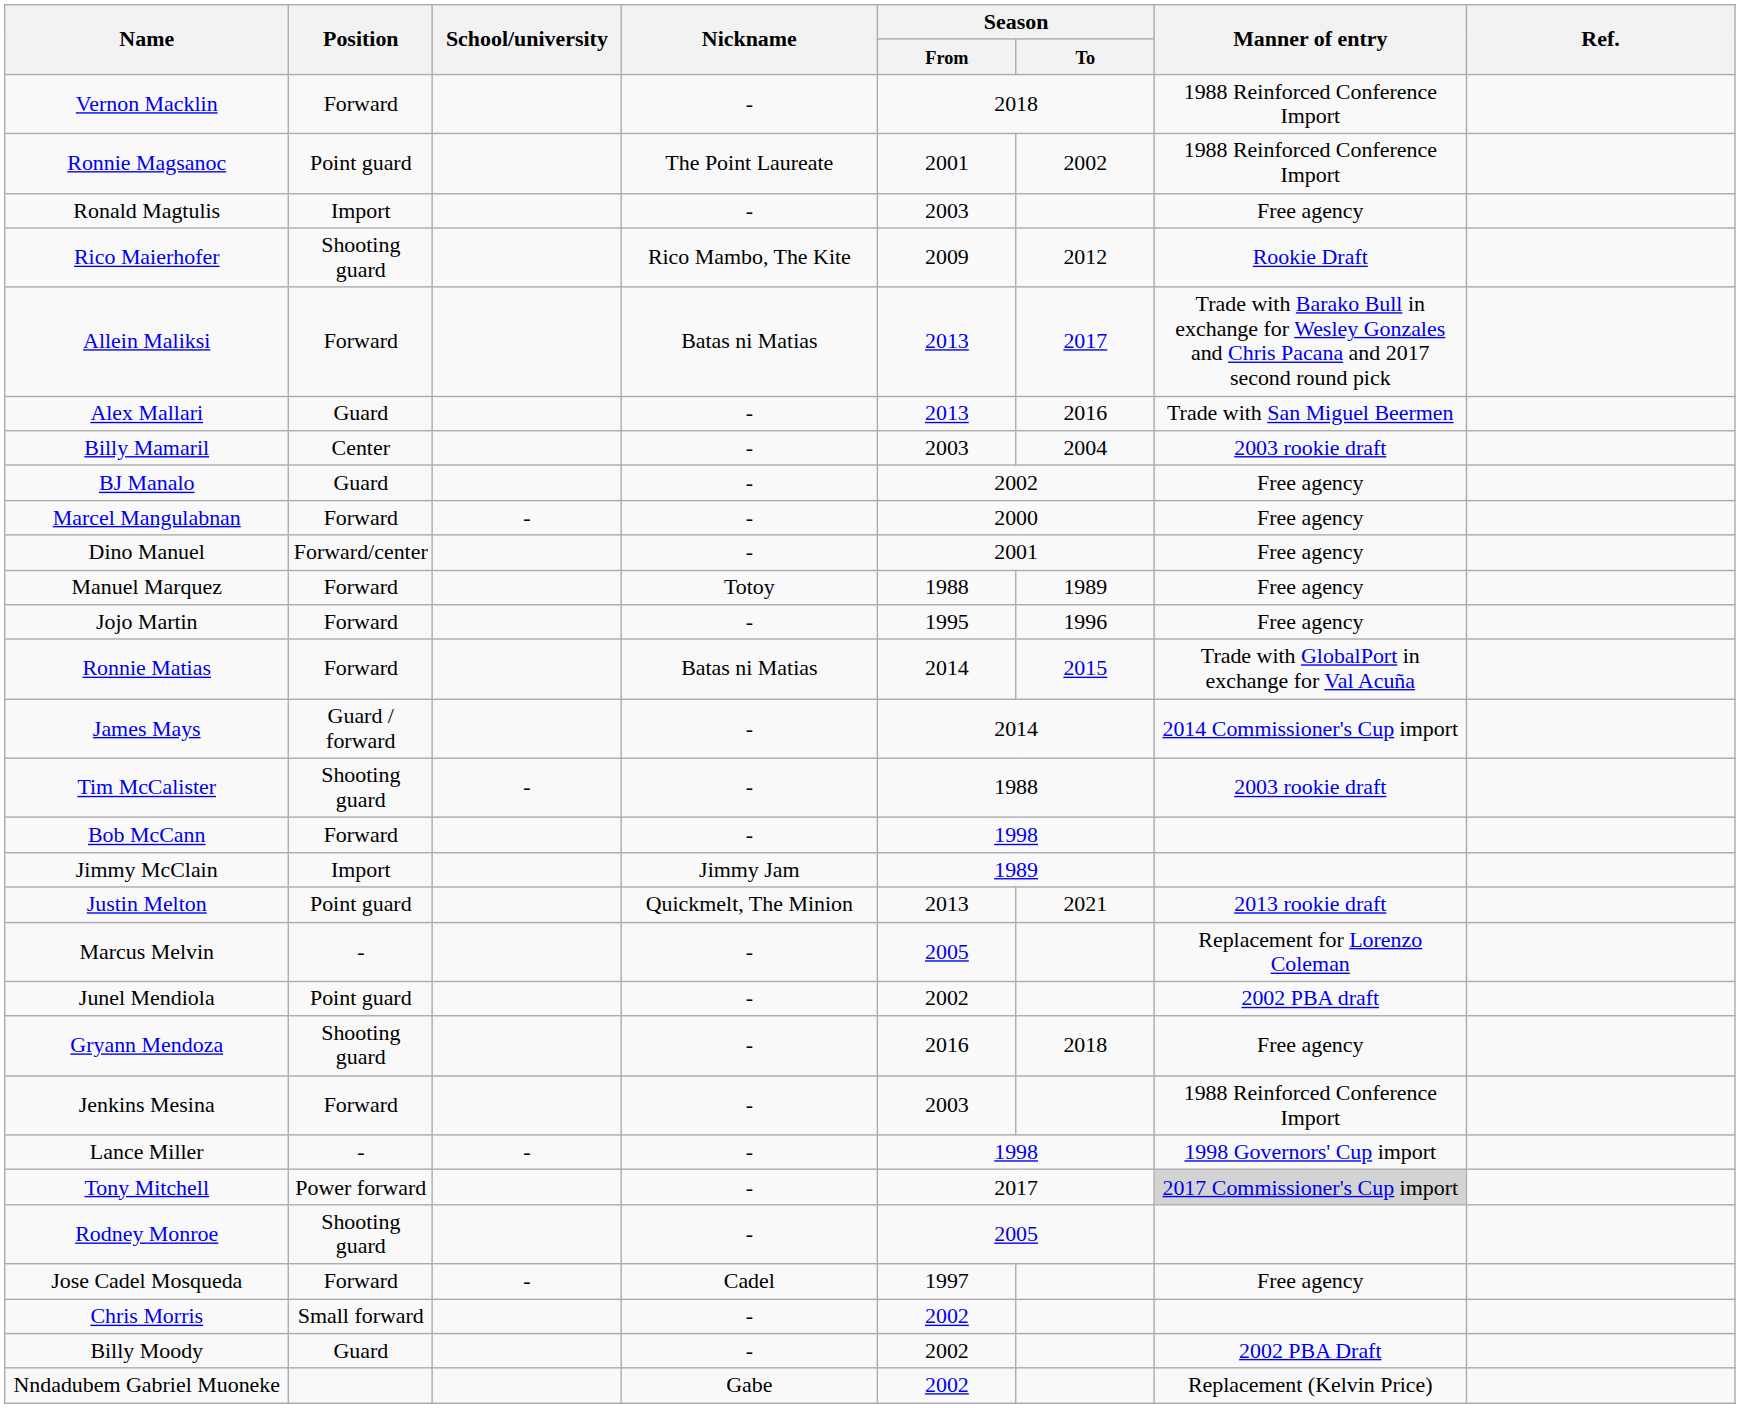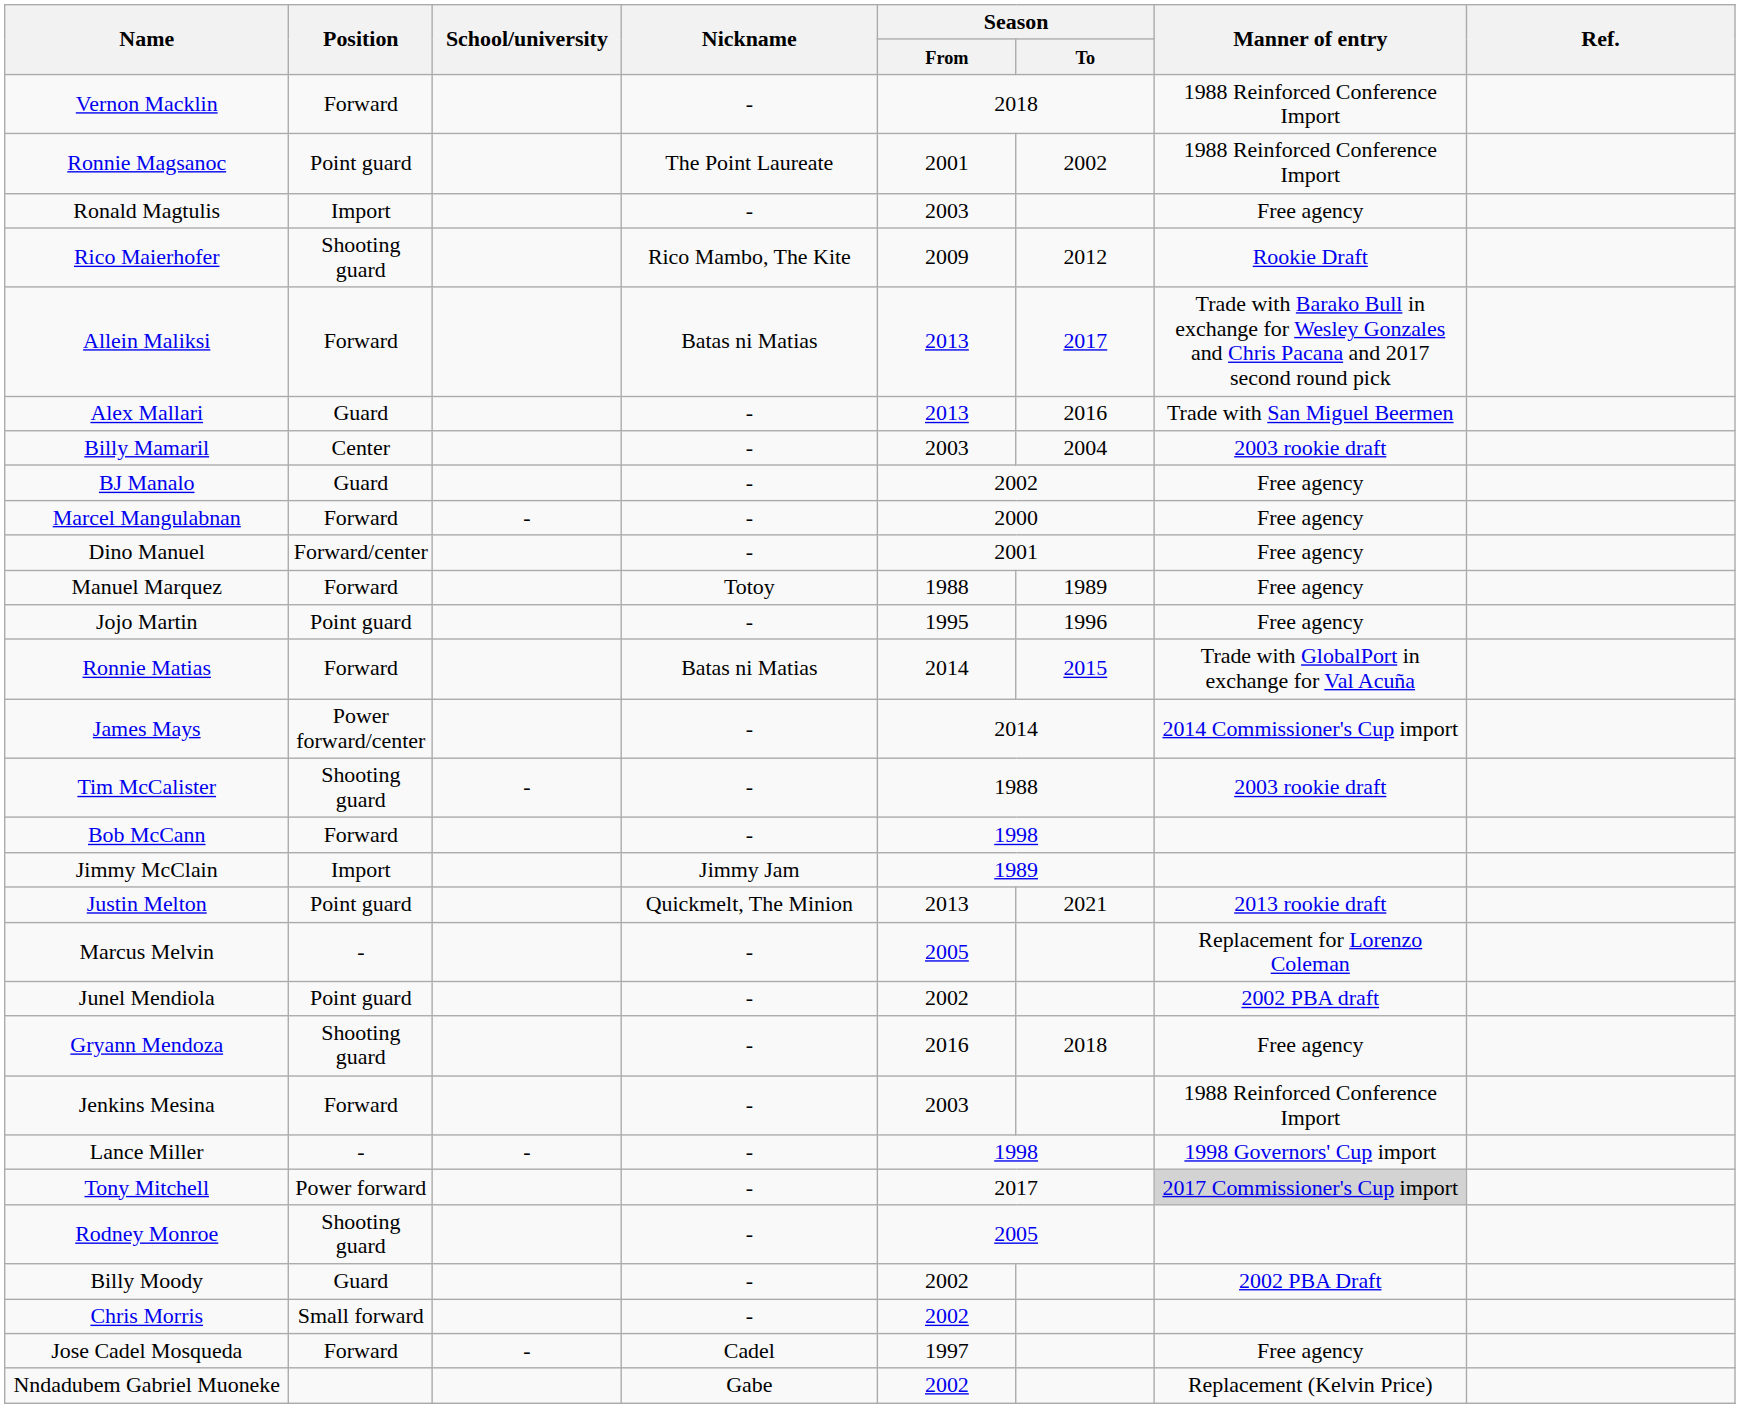 <table class="wikitable sortable" style="text-align:center" width="100%">
 <tr>
 <th style="width:200px;" rowspan="2">Name</th>
 <th style="width:80px;" rowspan="2">Position</th>
 <th style="width:130px;" rowspan="2">School/university</th>
 <th style="width:180px;" rowspan="2">Nickname</th>
 <th style="width:130px; text-align:center;" colspan="2">Season</th>
 <th style="width:220px; text-align:center;" rowspan="2">Manner of entry</th>
 <th rowspan="2" class=unsortable>Ref.</th>
 </tr>
 <tr>
 <th style="width:8%; text-align:center;"><small>From</small></th>
 <th style="width:8%; text-align:center;"><small>To</small></th>
 </tr>
 <tr>
 <td><a href='#'>Vernon Macklin</a></td>
 <td>Forward</td>
 <td></td>
 <td>-</td>
 <td colspan="2">2018</td>
 <td>1988 Reinforced Conference Import</td>
 <td></td>
 </tr>
 <tr>
 <td><a href='#'>Ronnie Magsanoc</a></td>
 <td>Point guard</td>
 <td></td>
 <td>The Point Laureate</td>
 <td>2001</td>
 <td>2002</td>
 <td>1988 Reinforced Conference Import</td>
 <td></td>
 </tr>
 <tr>
 <td>Ronald Magtulis</td>
 <td>Import</td>
 <td></td>
 <td>-</td>
 <td>2003</td>
 <td></td>
 <td>Free agency</td>
 <td></td>
 </tr>
 <tr>
 <td><a href='#'>Rico Maierhofer</a></td>
 <td>Shooting guard</td>
 <td></td>
 <td>Rico Mambo, The Kite</td>
 <td>2009</td>
 <td>2012</td>
 <td><a href='#'>Rookie Draft</a></td>
 <td></td>
 </tr>
 <tr>
 <td><a href='#'>Allein Maliksi</a></td>
 <td>Forward</td>
 <td></td>
 <td>Batas ni Matias</td>
 <td><a href='#'>2013</a></td>
 <td><a href='#'>2017</a></td>
 <td>Trade with <a href='#'>Barako Bull</a> in exchange for <a href='#'>Wesley Gonzales</a> and <a href='#'>Chris Pacana</a> and 2017 second round pick</td>
 <td></td>
 </tr>
 <tr>
 <td><a href='#'>Alex Mallari</a></td>
 <td>Guard</td>
 <td></td>
 <td>-</td>
 <td><a href='#'>2013</a></td>
 <td>2016</td>
 <td>Trade with <a href='#'>San Miguel Beermen</a></td>
 <td></td>
 </tr>
 <tr>
 <td><a href='#'>Billy Mamaril</a></td>
 <td>Center</td>
 <td></td>
 <td>-</td>
 <td>2003</td>
 <td>2004</td>
 <td><a href='#'>2003 rookie draft</a></td>
 <td></td>
 </tr>
 <tr>
 <td><a href='#'>BJ Manalo</a></td>
 <td>Guard</td>
 <td></td>
 <td>-</td>
 <td colspan="2">2002</td>
 <td>Free agency</td>
 <td></td>
 </tr>
 <tr>
 <td><a href='#'>Marcel Mangulabnan</a></td>
 <td>Forward</td>
 <td>-</td>
 <td>-</td>
 <td colspan="2">2000</td>
 <td>Free agency</td>
 <td></td>
 </tr>
 <tr>
 <td>Dino Manuel</td>
 <td>Forward/center</td>
 <td></td>
 <td>-</td>
 <td colspan="2">2001</td>
 <td>Free agency</td>
 <td></td>
 </tr>
 <tr>
 <td>Manuel Marquez</td>
 <td>Forward</td>
 <td></td>
 <td>Totoy</td>
 <td>1988</td>
 <td>1989</td>
 <td>Free agency</td>
 <td></td>
 </tr>
 <tr>
 <td>Jojo Martin</td>
-<td>Forward</td>
+<td>Point guard</td>
 <td></td>
 <td>-</td>
 <td>1995</td>
 <td>1996</td>
 <td>Free agency</td>
 <td></td>
 </tr>
 <tr>
 <td><a href='#'>Ronnie Matias</a></td>
 <td>Forward</td>
 <td></td>
 <td>Batas ni Matias</td>
 <td>2014</td>
 <td><a href='#'>2015</a></td>
 <td>Trade with <a href='#'>GlobalPort</a> in exchange for <a href='#'>Val Acuña</a></td>
 <td></td>
 </tr>
 <tr>
 <td><a href='#'>James Mays</a></td>
-<td>Guard / forward</td>
+<td>Power forward/center</td>
 <td></td>
 <td>-</td>
 <td colspan="2">2014</td>
 <td><a href='#'>2014 Commissioner's Cup</a> import</td>
 <td></td>
 </tr>
 <tr>
 <td><a href='#'>Tim McCalister</a></td>
 <td>Shooting guard</td>
 <td>-</td>
 <td>-</td>
 <td colspan="2">1988</td>
 <td><a href='#'>2003 rookie draft</a></td>
 <td></td>
 </tr>
 <tr>
 <td><a href='#'>Bob McCann</a></td>
 <td>Forward</td>
 <td></td>
 <td>-</td>
 <td colspan="2"><a href='#'>1998</a></td>
 <td></td>
 <td></td>
 </tr>
 <tr>
 <td>Jimmy McClain</td>
 <td>Import</td>
 <td></td>
 <td>Jimmy Jam</td>
 <td colspan="2"><a href='#'>1989</a></td>
 <td></td>
 <td></td>
 </tr>
 <tr>
 <td><a href='#'>Justin Melton</a></td>
 <td>Point guard</td>
 <td></td>
 <td>Quickmelt, The Minion</td>
 <td>2013</td>
 <td>2021</td>
 <td><a href='#'>2013 rookie draft</a></td>
 <td></td>
 </tr>
 <tr>
 <td>Marcus Melvin</td>
 <td>-</td>
 <td></td>
 <td>-</td>
 <td><a href='#'>2005</a></td>
 <td></td>
 <td>Replacement for <a href='#'>Lorenzo Coleman</a></td>
 <td></td>
 </tr>
 <tr>
 <td>Junel Mendiola</td>
 <td>Point guard</td>
 <td></td>
 <td>-</td>
 <td>2002</td>
 <td></td>
 <td><a href='#'>2002 PBA draft</a></td>
 <td></td>
 </tr>
 <tr>
 <td><a href='#'>Gryann Mendoza</a></td>
 <td>Shooting guard</td>
 <td></td>
 <td>-</td>
 <td>2016</td>
 <td>2018</td>
 <td>Free agency</td>
 <td></td>
 </tr>
 <tr>
 <td>Jenkins Mesina</td>
 <td>Forward</td>
 <td></td>
 <td>-</td>
 <td>2003</td>
 <td></td>
 <td>1988 Reinforced Conference Import</td>
 <td></td>
 </tr>
 <tr>
 <td>Lance Miller</td>
 <td>-</td>
 <td>-</td>
 <td>-</td>
 <td colspan="2"><a href='#'>1998</a></td>
 <td><a href='#'>1998 Governors' Cup</a> import</td>
 <td></td>
 </tr>
 <tr>
 <td><a href='#'>Tony Mitchell</a></td>
 <td>Power forward</td>
 <td></td>
 <td>-</td>
 <td colspan="2">2017</td>
 <td style="background: lightgrey;"><a href='#'>2017 Commissioner's Cup</a> import</td>
 <td></td>
 </tr>
 <tr>
 <td><a href='#'>Rodney Monroe</a></td>
 <td>Shooting guard</td>
 <td></td>
 <td>-</td>
 <td colspan="2"><a href='#'>2005</a></td>
 <td></td>
 <td></td>
 </tr>
 <tr>
-<td>Jose Cadel Mosqueda</td>
-<td>Forward</td>
+<td>Billy Moody</td>
+<td>Guard</td>
+<td></td>
 <td>-</td>
-<td>Cadel</td>
-<td>1997</td>
+<td>2002</td>
 <td></td>
-<td>Free agency</td>
+<td><a href='#'>2002 PBA Draft</a></td>
 <td></td>
 </tr>
 <tr>
 <td><a href='#'>Chris Morris</a></td>
 <td>Small forward</td>
 <td></td>
 <td>-</td>
 <td><a href='#'>2002</a></td>
 <td></td>
 <td></td>
 <td></td>
 </tr>
 <tr>
-<td>Billy Moody</td>
-<td>Guard</td>
+<td>Jose Cadel Mosqueda</td>
+<td>Forward</td>
+<td>-</td>
+<td>Cadel</td>
+<td>1997</td>
 <td></td>
-<td>-</td>
-<td>2002</td>
-<td></td>
-<td><a href='#'>2002 PBA Draft</a></td>
+<td>Free agency</td>
 <td></td>
 </tr>
 <tr>
 <td>Nndadubem Gabriel Muoneke</td>
 <td></td>
 <td></td>
 <td>Gabe</td>
 <td><a href='#'>2002</a></td>
 <td></td>
 <td>Replacement (Kelvin Price)</td>
 <td></td>
 </tr>
 <tr>
 </tr>
 </table>
